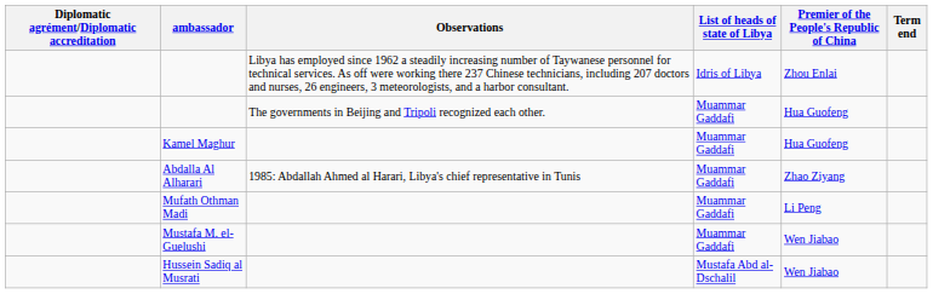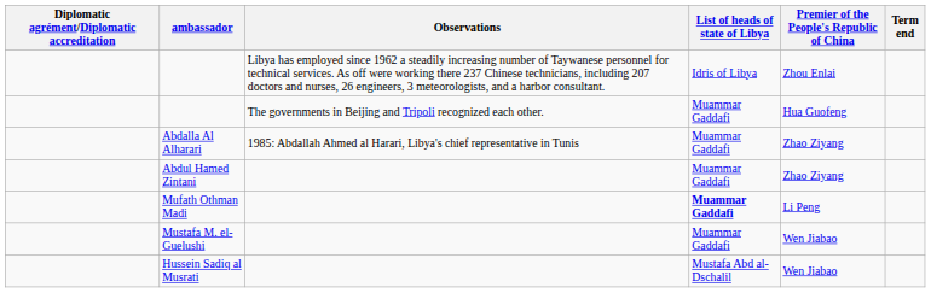 <table class="wikitable sortable">
 <tr>
 <th>Diplomatic <a href='#'>agrément</a>/<a href='#'>Diplomatic accreditation</a></th>
 <th><a href='#'>ambassador</a></th>
 <th>Observations</th>
 <th><a href='#'>List of heads of state of Libya</a></th>
 <th><a href='#'>Premier of the People's Republic of China</a></th>
 <th>Term end</th>
 </tr>
 <tr>
 <td></td>
 <td></td>
 <td>Libya has employed since 1962 a steadily increasing number of Taywanese personnel for technical services. As off  were working there 237 Chinese technicians, including 207 doctors and nurses, 26 engineers, 3 meteorologists, and a harbor consultant.</td>
 <td><a href='#'>Idris of Libya</a></td>
 <td><a href='#'>Zhou Enlai</a></td>
 <td></td>
 </tr>
 <tr>
 <td></td>
 <td></td>
 <td>The governments in Beijing and <a href='#'>Tripoli</a> recognized each other.</td>
 <td><a href='#'>Muammar Gaddafi</a></td>
 <td><a href='#'>Hua Guofeng</a></td>
 <td></td>
 </tr>
 <tr>
 <td></td>
-<td><a href='#'>Kamel Maghur</a></td>
-<td></td>
-<td><a href='#'>Muammar Gaddafi</a></td>
-<td><a href='#'>Hua Guofeng</a></td>
-<td></td>
-</tr>
-<tr>
-<td></td>
 <td><a href='#'>Abdalla Al Alharari</a></td>
 <td>1985: Abdallah Ahmed al Harari, Libya's chief representative in Tunis</td>
 <td><a href='#'>Muammar Gaddafi</a></td>
 <td><a href='#'>Zhao Ziyang</a></td>
 <td></td>
 </tr>
 <tr>
 <td></td>
+<td><a href='#'>Abdul Hamed Zintani</a></td>
+<td></td>
+<td><a href='#'>Muammar Gaddafi</a></td>
+<td><a href='#'>Zhao Ziyang</a></td>
+<td></td>
+</tr>
+<tr>
+<td></td>
 <td><a href='#'>Mufath Othman Madi</a></td>
 <td></td>
-<td><a href='#'>Muammar Gaddafi</a></td>
+<td><strong><a href='#'>Muammar Gaddafi</a></strong></td>
 <td><a href='#'>Li Peng</a></td>
 <td></td>
 </tr>
 <tr>
 <td></td>
 <td><a href='#'>Mustafa M. el-Guelushi</a></td>
 <td></td>
 <td><a href='#'>Muammar Gaddafi</a></td>
 <td><a href='#'>Wen Jiabao</a></td>
 <td></td>
 </tr>
 <tr>
 <td></td>
 <td><a href='#'>Hussein Sadiq al Musrati</a></td>
 <td></td>
 <td><a href='#'>Mustafa Abd al-Dschalil</a></td>
 <td><a href='#'>Wen Jiabao</a></td>
 <td></td>
 </tr>
 </table>
